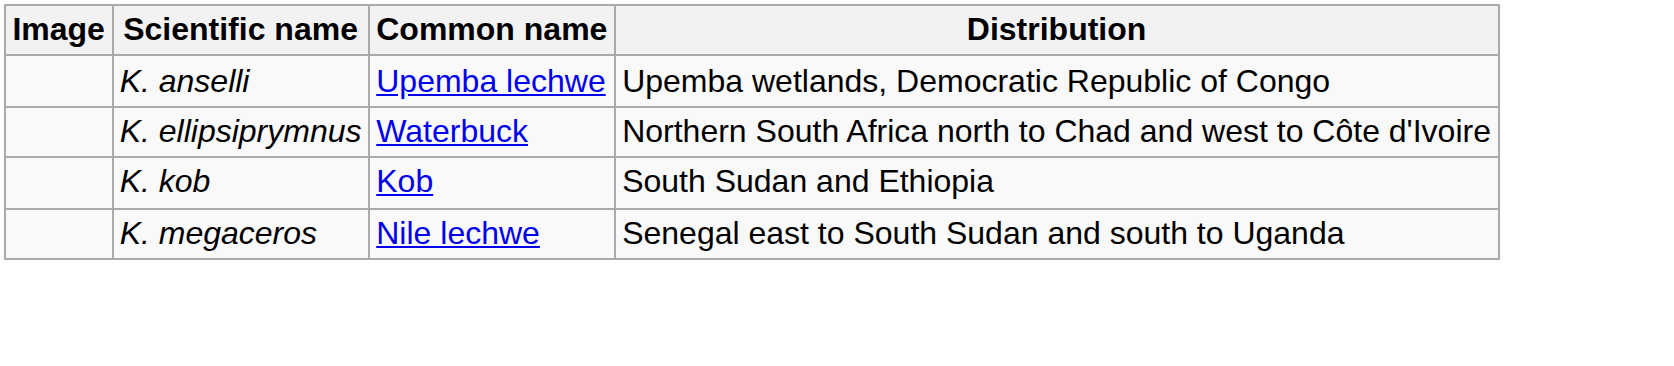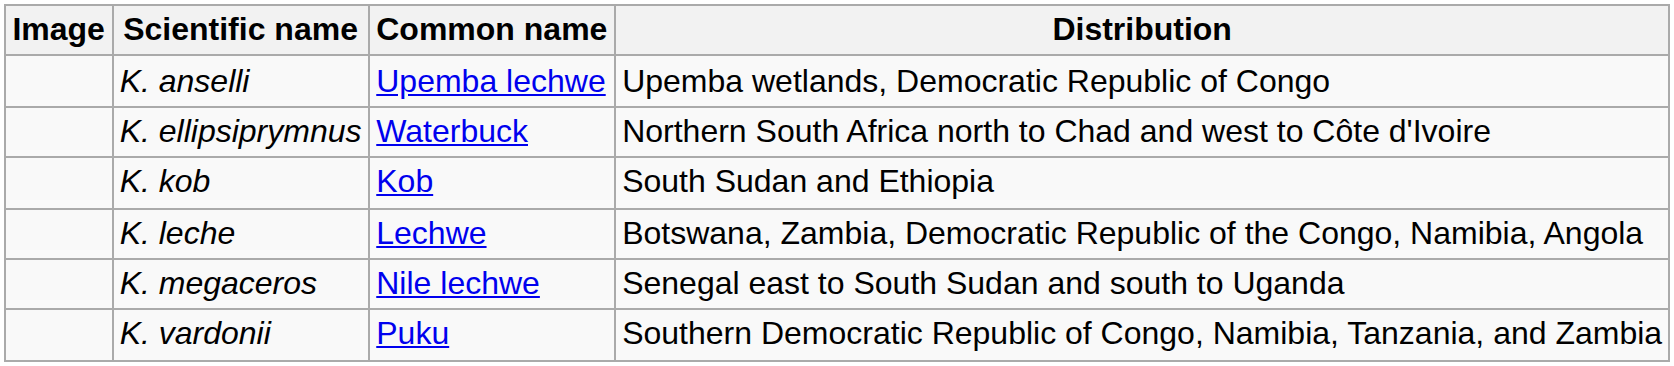 <table class="wikitable">
 <tr>
 <th>Image</th>
 <th>Scientific name</th>
 <th>Common name</th>
 <th>Distribution</th>
 </tr>
 <tr>
 <td></td>
 <td><em>K. anselli</em></td>
 <td><a href='#'>Upemba lechwe</a></td>
 <td>Upemba wetlands, Democratic Republic of Congo</td>
 </tr>
 <tr>
 <td></td>
 <td><em>K. ellipsiprymnus</em></td>
 <td><a href='#'>Waterbuck</a></td>
 <td>Northern South Africa north to Chad and west to Côte d'Ivoire</td>
 </tr>
 <tr>
 <td></td>
 <td><em>K. kob</em></td>
 <td><a href='#'>Kob</a></td>
 <td>South Sudan and Ethiopia</td>
 </tr>
 <tr>
 <td></td>
+<td><em>K. leche</em></td>
+<td><a href='#'>Lechwe</a></td>
+<td>Botswana, Zambia, Democratic Republic of the Congo, Namibia, Angola</td>
+</tr>
+<tr>
+<td></td>
 <td><em>K. megaceros</em></td>
 <td><a href='#'>Nile lechwe</a></td>
 <td>Senegal east to South Sudan and south to Uganda</td>
 </tr>
 <tr>
+<td></td>
+<td><em>K. vardonii</em></td>
+<td><a href='#'>Puku</a></td>
+<td>Southern Democratic Republic of Congo, Namibia, Tanzania, and Zambia</td>
+</tr>
+<tr>
 </tr>
 </table>
